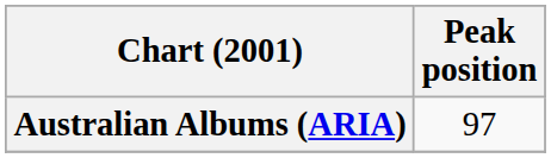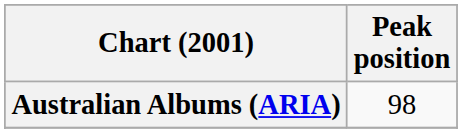 <table class="wikitable sortable plainrowheaders">
 <tr>
 <th>Chart (2001)</th>
 <th>Peak<br>position</th>
 </tr>
 <tr>
 <th scope="row">Australian Albums (<a href='#'>ARIA</a>)</th>
-<td align="center">97</td>
+<td align="center">98</td>
 </tr>
 <tr>
 </tr>
 <tr>
 </tr>
 <tr>
 </tr>
 </table>
